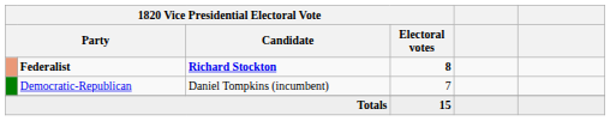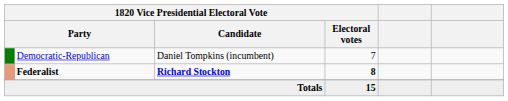 <table class="wikitable" style="font-size: 95%;">
 <tr>
 <th colspan="4">1820 Vice Presidential Electoral Vote</th>
 <th></th>
 <th></th>
 </tr>
 <tr>
 <th colspan="2" style="width: 15em">Party</th>
 <th style="width: 17em">Candidate</th>
 <th style="width: 5em">Electoral votes</th>
 <th style="width: 5em"></th>
 <th style="width: 7em"></th>
 </tr>
 <tr>
+<th style="background-color:#008000; width: 3px"></th>
+<td style="width: 130px"><a href='#'>Democratic-Republican</a></td>
+<td>Daniel Tompkins (incumbent)</td>
+<td align="right">7</td>
+<td align="right"></td>
+<td align="right"></td>
+</tr>
+<tr>
 <th style="background-color:#EA9978; width: 3px"></th>
 <td style="width: 130px"><strong>Federalist</strong></td>
 <td><a href='#'><strong>Richard Stockton</strong></a></td>
 <td align="right"><strong>8</strong></td>
-<td align="right"></td>
-<td align="right"></td>
-</tr>
-<tr>
-<th style="background-color:#008000; width: 3px"></th>
-<td style="width: 130px"><a href='#'>Democratic-Republican</a></td>
-<td>Daniel Tompkins (incumbent)</td>
-<td align="right">7</td>
 <td align="right"></td>
 <td align="right"></td>
 </tr>
 <tr>
 </tr>
 <tr bgcolor="#EEEEEE">
 <td colspan="3" align="right"><strong>Totals</strong></td>
 <td align="right"><strong>15</strong></td>
 <td align="right"></td>
 <td align="right"></td>
 </tr>
 </table>
